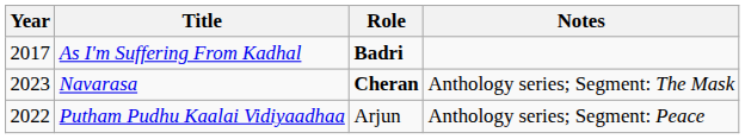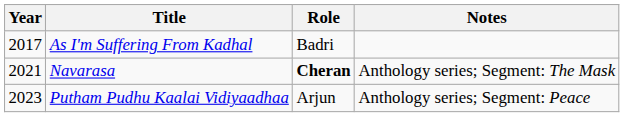 <table class="wikitable sortable">
 <tr>
 <th>Year</th>
 <th>Title</th>
 <th>Role</th>
 <th>Notes</th>
 </tr>
 <tr>
 <td>2017</td>
 <td><em><a href='#'>As I'm Suffering From Kadhal</a></em></td>
-<td><strong>Badri</strong></td>
+<td>Badri</td>
 <td></td>
 </tr>
 <tr>
-<td>2023</td>
+<td>2021</td>
 <td><em><a href='#'>Navarasa</a></em></td>
 <td><strong>Cheran</strong></td>
 <td>Anthology series; Segment: <em>The Mask</em></td>
 </tr>
 <tr>
-<td>2022</td>
+<td>2023</td>
 <td><em><a href='#'>Putham Pudhu Kaalai Vidiyaadhaa</a></em></td>
 <td>Arjun</td>
 <td>Anthology series; Segment: <em>Peace</em></td>
 </tr>
 </table>
